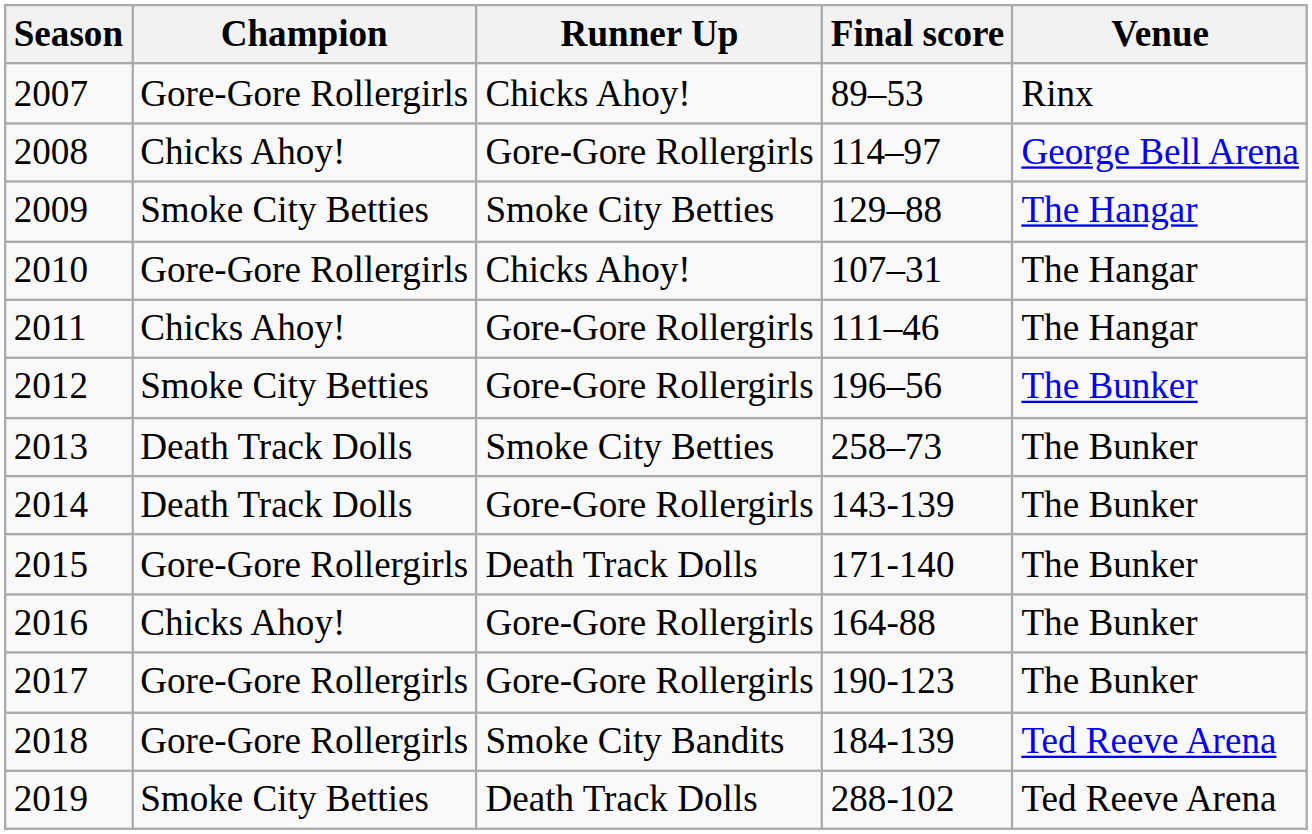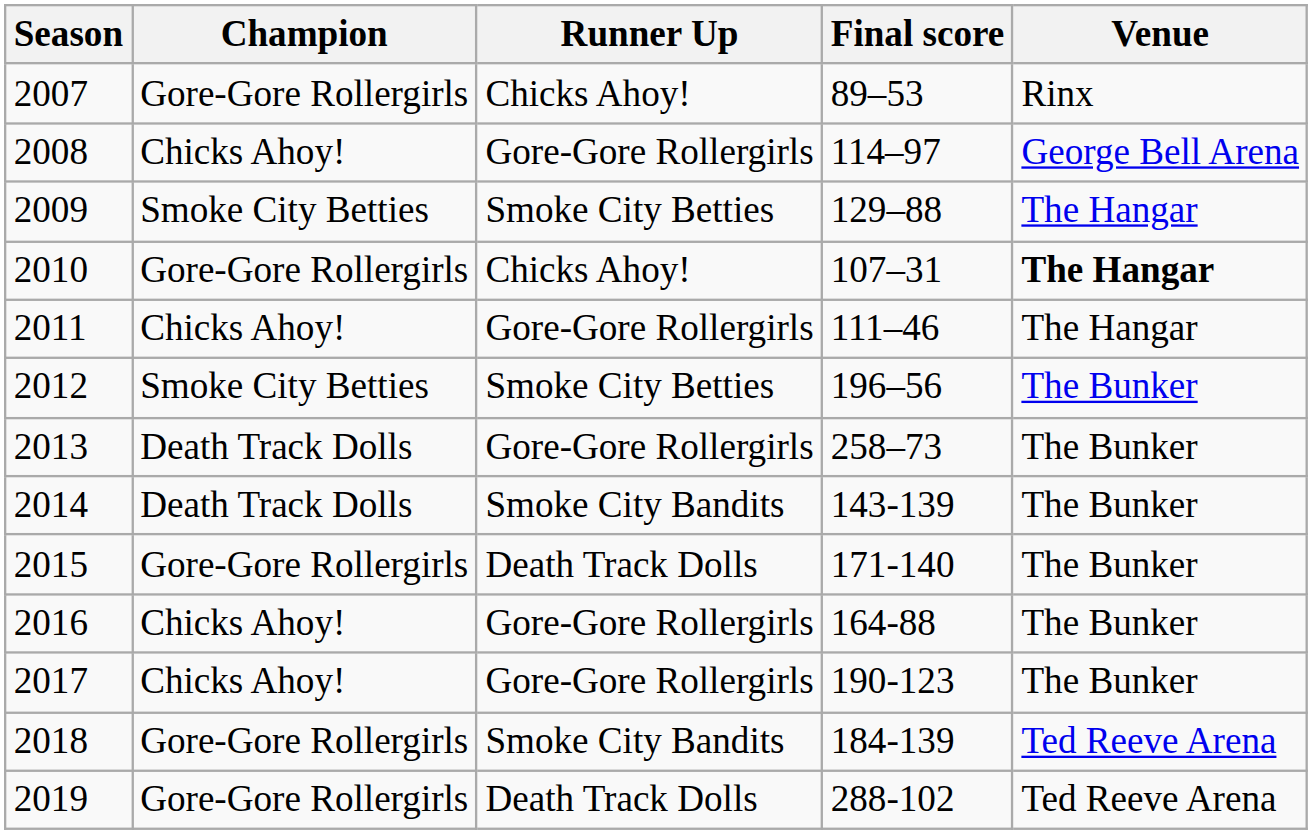 <table class="wikitable">
 <tr>
 <th>Season</th>
 <th>Champion</th>
 <th>Runner Up</th>
 <th>Final score</th>
 <th>Venue</th>
 </tr>
 <tr>
 <td>2007</td>
 <td>Gore-Gore Rollergirls</td>
 <td>Chicks Ahoy!</td>
 <td>89–53</td>
 <td>Rinx</td>
 </tr>
 <tr>
 <td>2008</td>
 <td>Chicks Ahoy!</td>
 <td>Gore-Gore Rollergirls</td>
 <td>114–97</td>
 <td><a href='#'>George Bell Arena</a></td>
 </tr>
 <tr>
 <td>2009</td>
 <td>Smoke City Betties</td>
 <td>Smoke City Betties</td>
 <td>129–88</td>
 <td><a href='#'>The Hangar</a></td>
 </tr>
 <tr>
 <td>2010</td>
 <td>Gore-Gore Rollergirls</td>
 <td>Chicks Ahoy!</td>
 <td>107–31</td>
-<td>The Hangar</td>
+<td><strong>The Hangar</strong></td>
 </tr>
 <tr>
 <td>2011</td>
 <td>Chicks Ahoy!</td>
 <td>Gore-Gore Rollergirls</td>
 <td>111–46</td>
 <td>The Hangar</td>
 </tr>
 <tr>
 <td>2012</td>
 <td>Smoke City Betties</td>
-<td>Gore-Gore Rollergirls</td>
+<td>Smoke City Betties</td>
 <td>196–56</td>
 <td><a href='#'>The Bunker</a></td>
 </tr>
 <tr>
 <td>2013</td>
 <td>Death Track Dolls</td>
-<td>Smoke City Betties</td>
+<td>Gore-Gore Rollergirls</td>
 <td>258–73</td>
 <td>The Bunker</td>
 </tr>
 <tr>
 <td>2014</td>
 <td>Death Track Dolls</td>
-<td>Gore-Gore Rollergirls</td>
+<td>Smoke City Bandits</td>
 <td>143-139</td>
 <td>The Bunker</td>
 </tr>
 <tr>
 <td>2015</td>
 <td>Gore-Gore Rollergirls</td>
 <td>Death Track Dolls</td>
 <td>171-140</td>
 <td>The Bunker</td>
 </tr>
 <tr>
 <td>2016</td>
 <td>Chicks Ahoy!</td>
 <td>Gore-Gore Rollergirls</td>
 <td>164-88</td>
 <td>The Bunker</td>
 </tr>
 <tr>
 <td>2017</td>
-<td>Gore-Gore Rollergirls</td>
+<td>Chicks Ahoy!</td>
 <td>Gore-Gore Rollergirls</td>
 <td>190-123</td>
 <td>The Bunker</td>
 </tr>
 <tr>
 <td>2018</td>
 <td>Gore-Gore Rollergirls</td>
 <td>Smoke City Bandits</td>
 <td>184-139</td>
 <td><a href='#'>Ted Reeve Arena</a></td>
 </tr>
 <tr>
 <td>2019</td>
-<td>Smoke City Betties</td>
+<td>Gore-Gore Rollergirls</td>
 <td>Death Track Dolls</td>
 <td>288-102</td>
 <td>Ted Reeve Arena</td>
 </tr>
 </table>
